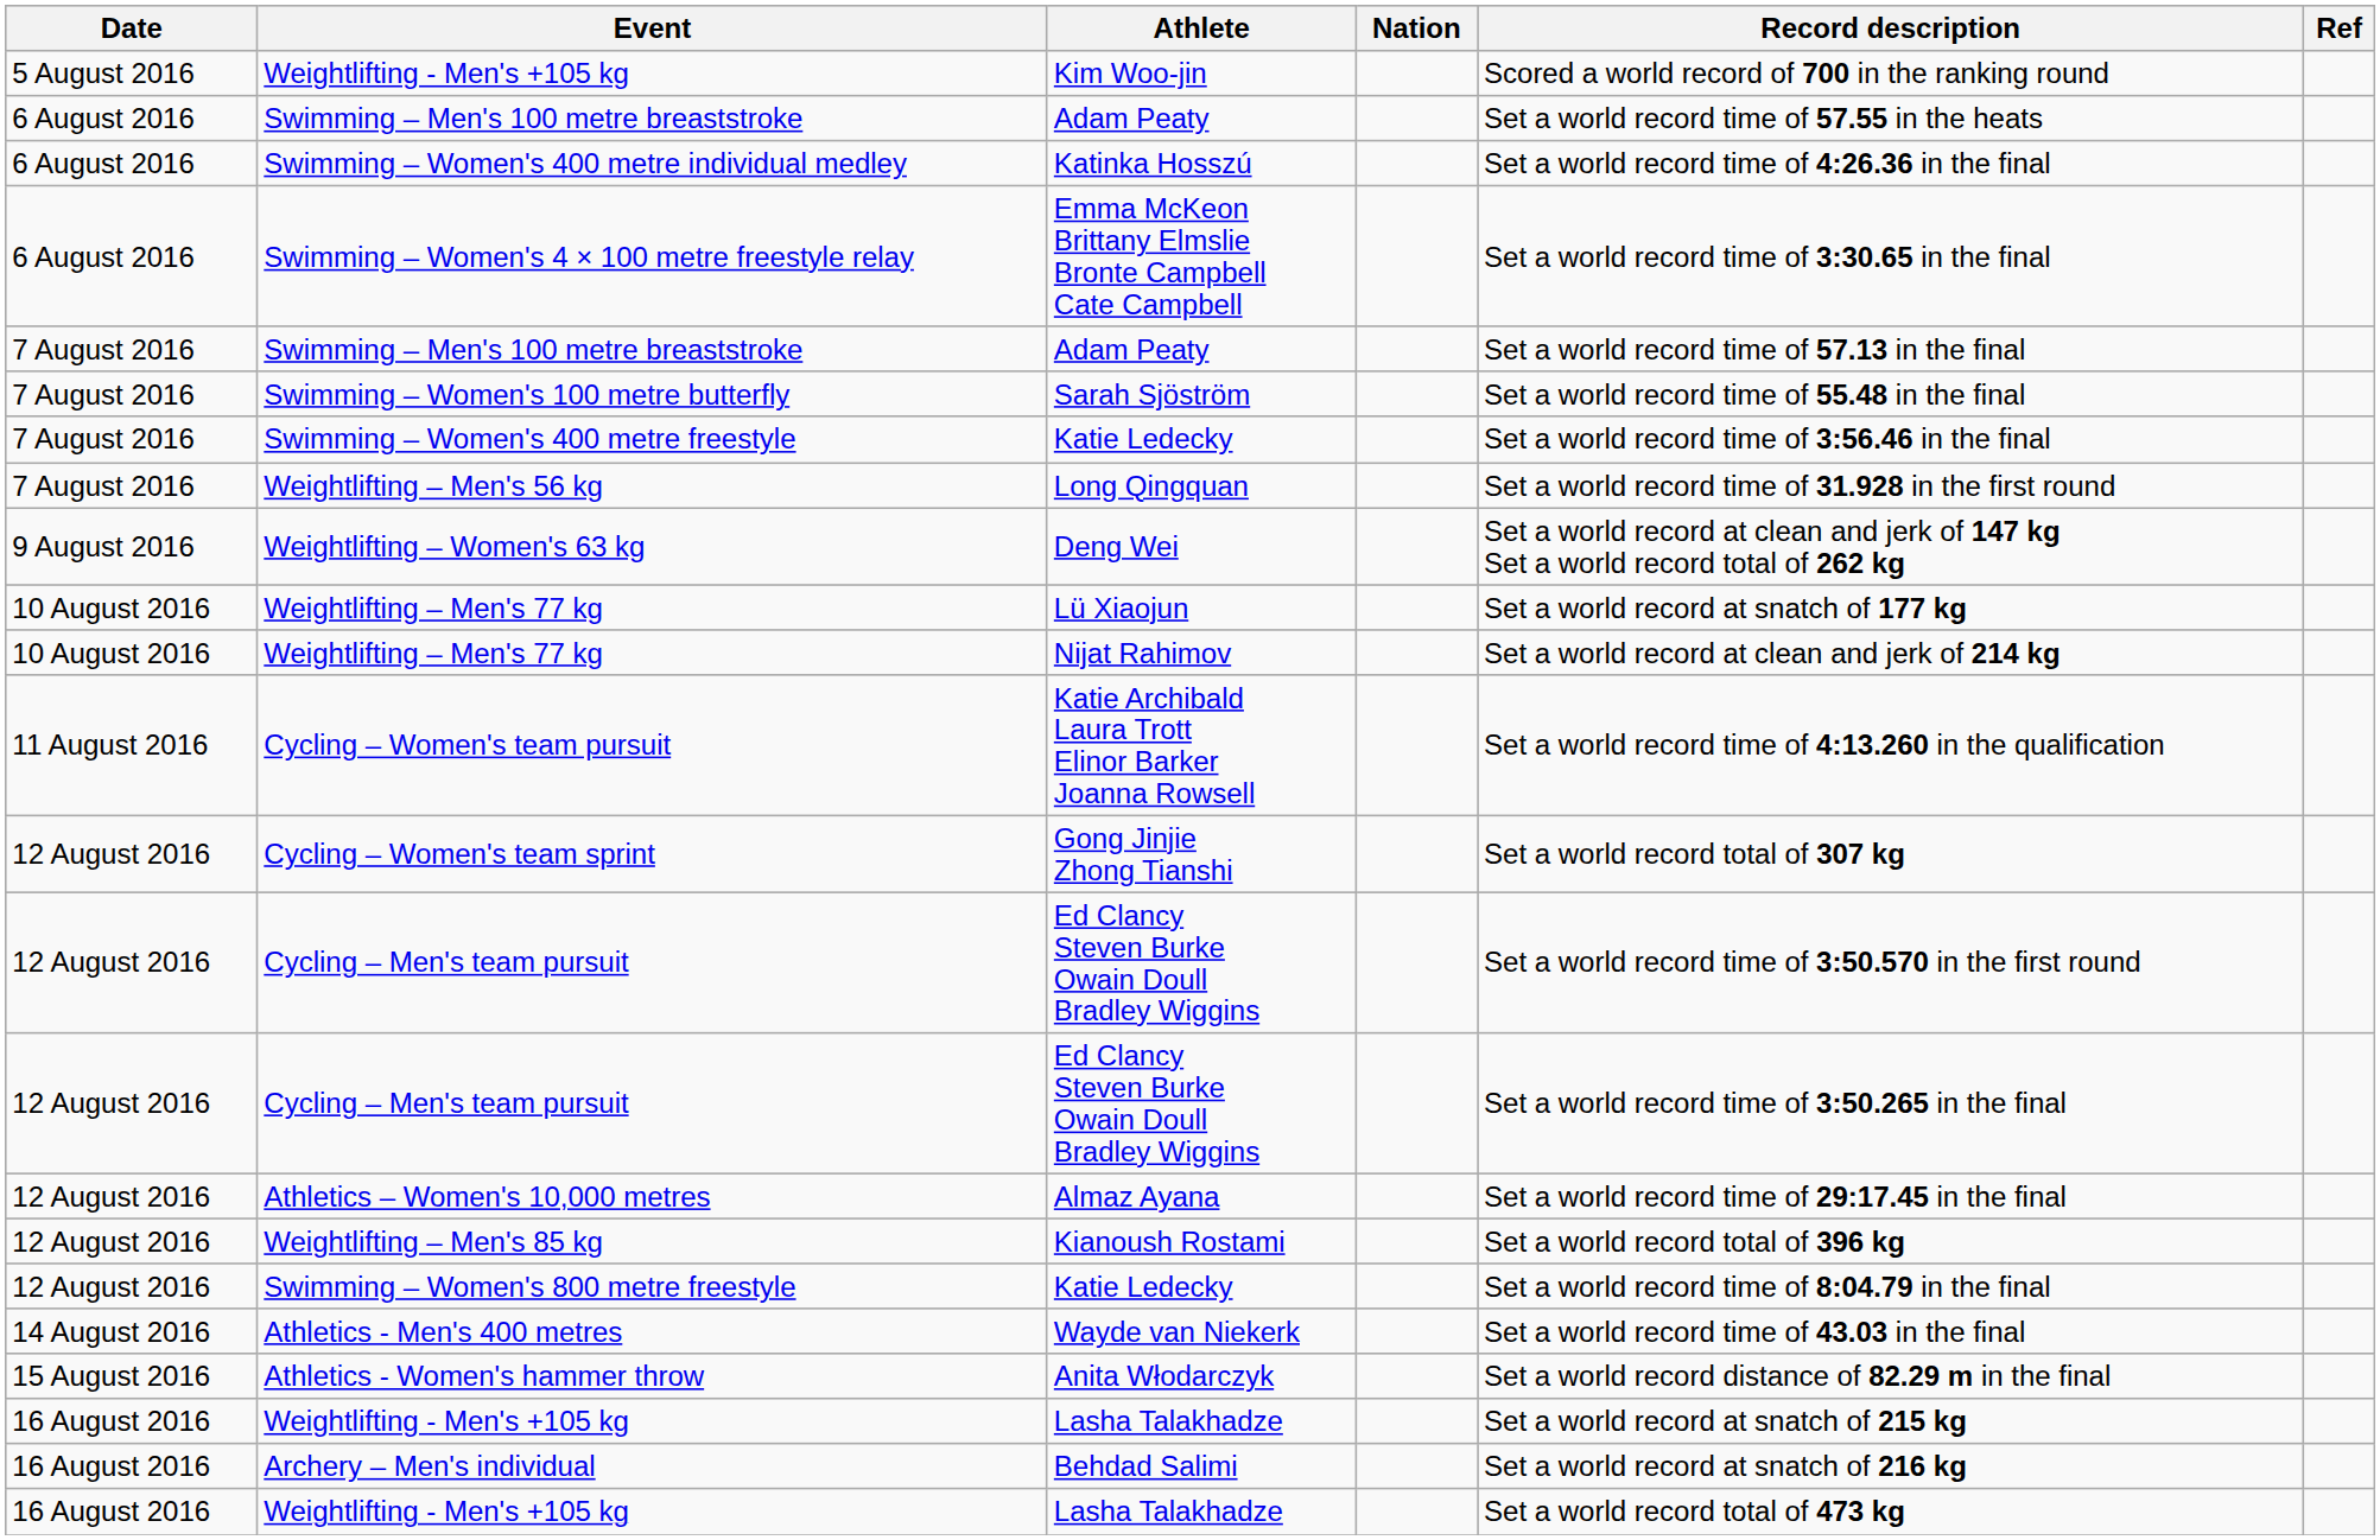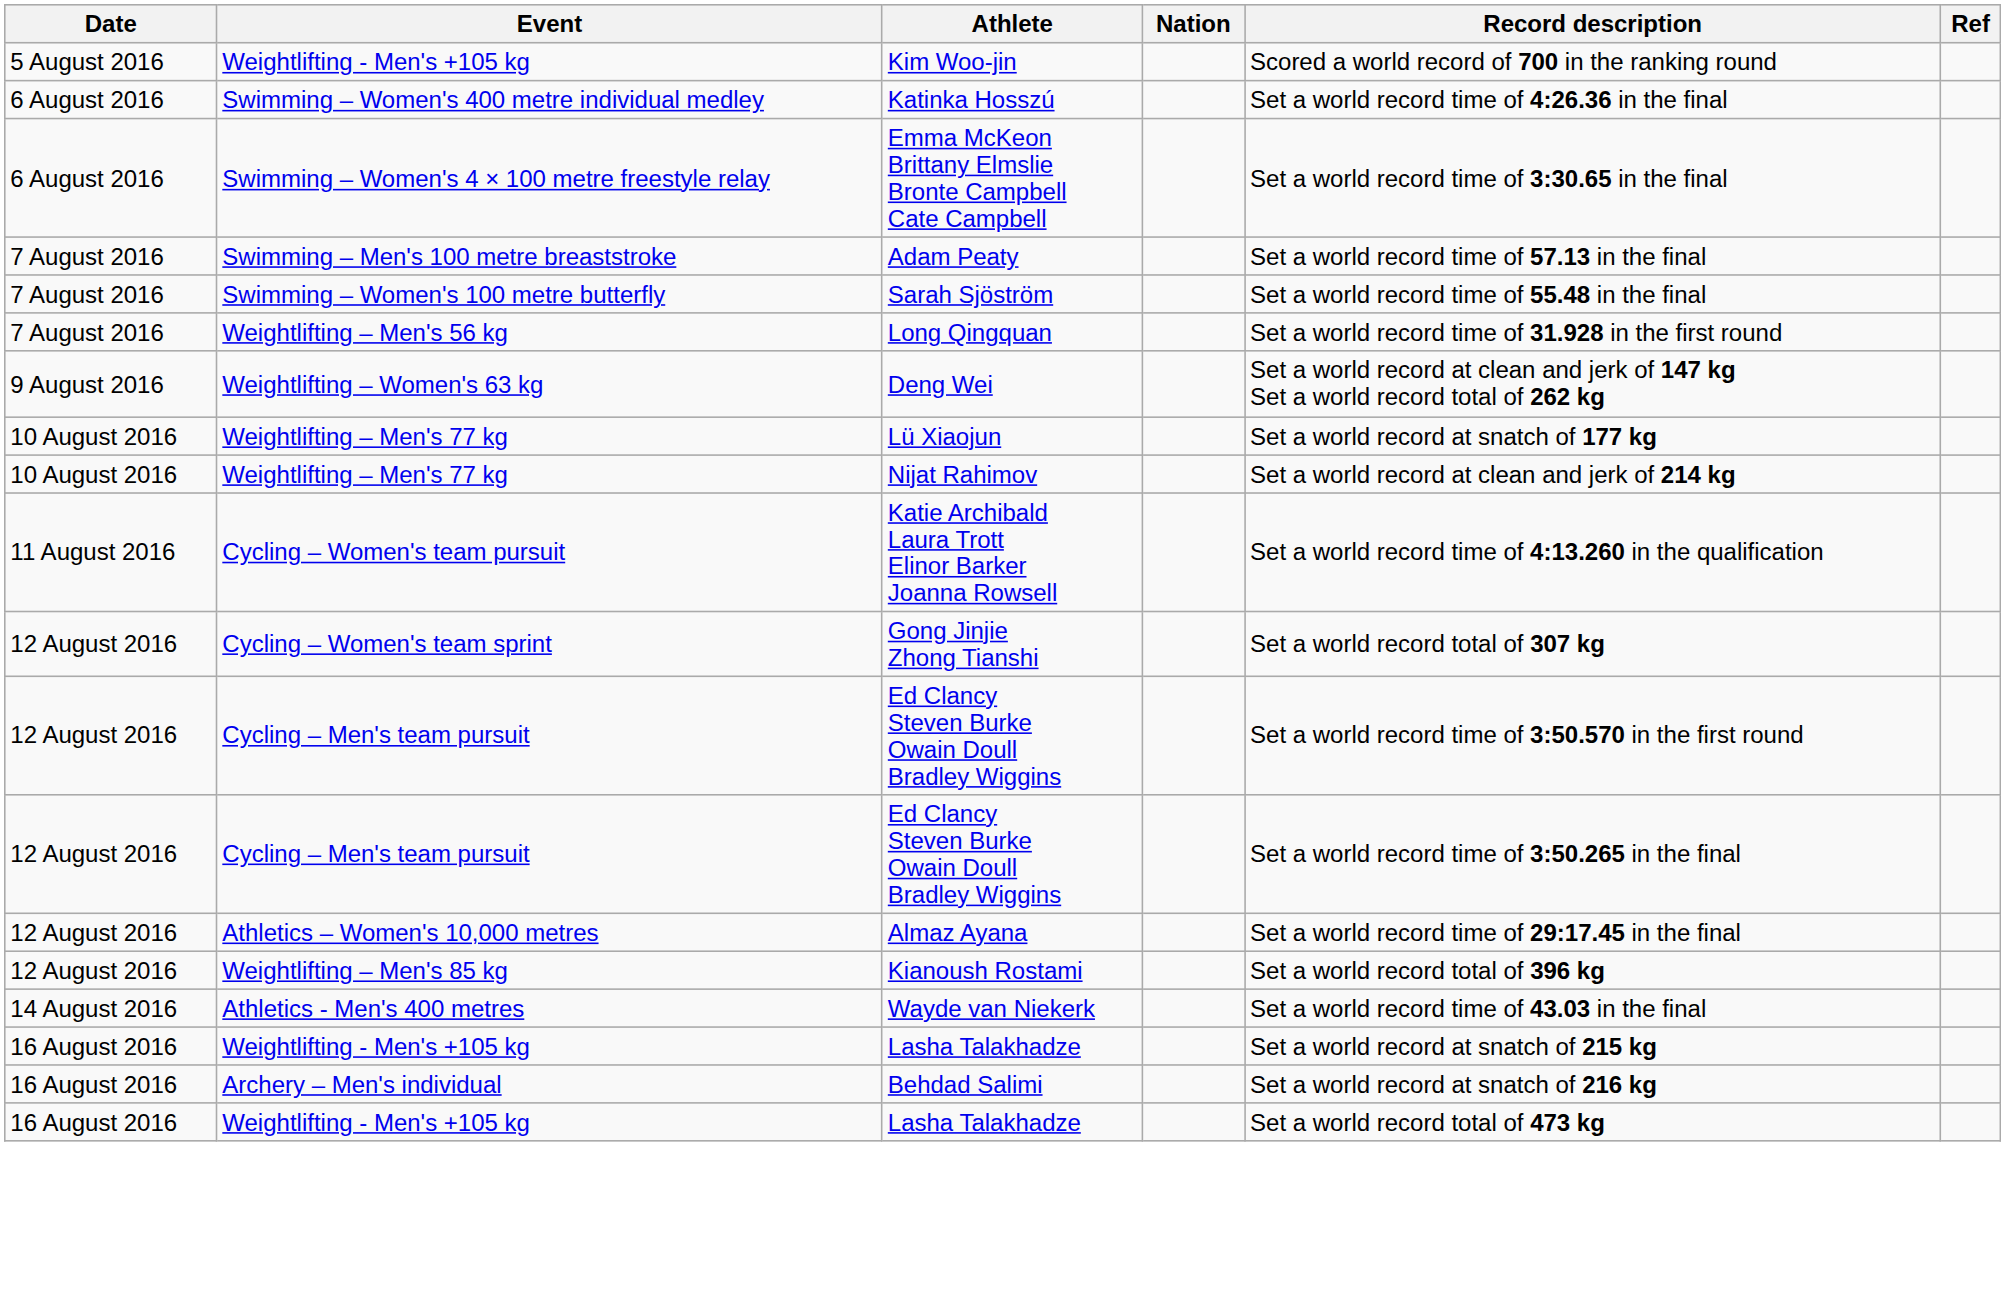 <table class="wikitable sortable" style="font-size:95%; width:100%;">
 <tr>
 <th>Date</th>
 <th>Event</th>
 <th>Athlete</th>
 <th>Nation</th>
 <th class="unsortable">Record description</th>
 <th class="unsortable">Ref</th>
 </tr>
 <tr>
 <td>5 August 2016</td>
 <td><a href='#'>Weightlifting - Men's +105 kg</a></td>
 <td><a href='#'>Kim Woo-jin</a></td>
 <td></td>
 <td>Scored a world record of <strong>700</strong> in the ranking round</td>
-<td></td>
-</tr>
-<tr>
-<td>6 August 2016</td>
-<td><a href='#'>Swimming – Men's 100 metre breaststroke</a></td>
-<td><a href='#'>Adam Peaty</a></td>
-<td></td>
-<td>Set a world record time of <strong>57.55</strong> in the heats</td>
 <td></td>
 </tr>
 <tr>
 <td>6 August 2016</td>
 <td><a href='#'>Swimming – Women's 400 metre individual medley</a></td>
 <td><a href='#'>Katinka Hosszú</a></td>
 <td></td>
 <td>Set a world record time of <strong>4:26.36</strong> in the final</td>
 <td></td>
 </tr>
 <tr>
 <td>6 August 2016</td>
 <td><a href='#'>Swimming – Women's 4 × 100 metre freestyle relay</a></td>
 <td><a href='#'>Emma McKeon</a><br><a href='#'>Brittany Elmslie</a><br><a href='#'>Bronte Campbell</a><br><a href='#'>Cate Campbell</a></td>
 <td></td>
 <td>Set a world record time of <strong>3:30.65</strong> in the final</td>
 <td></td>
 </tr>
 <tr>
 <td>7 August 2016</td>
 <td><a href='#'>Swimming – Men's 100 metre breaststroke</a></td>
 <td><a href='#'>Adam Peaty</a></td>
 <td></td>
 <td>Set a world record time of <strong>57.13</strong> in the final</td>
 <td></td>
 </tr>
 <tr>
 <td>7 August 2016</td>
 <td><a href='#'>Swimming – Women's 100 metre butterfly</a></td>
 <td><a href='#'>Sarah Sjöström</a></td>
 <td></td>
 <td>Set a world record time of <strong>55.48</strong> in the final</td>
-<td></td>
-</tr>
-<tr>
-<td>7 August 2016</td>
-<td><a href='#'>Swimming – Women's 400 metre freestyle</a></td>
-<td><a href='#'>Katie Ledecky</a></td>
-<td></td>
-<td>Set a world record time of <strong>3:56.46</strong> in the final</td>
 <td></td>
 </tr>
 <tr>
 <td>7 August 2016</td>
 <td><a href='#'>Weightlifting – Men's 56 kg</a></td>
 <td><a href='#'>Long Qingquan</a></td>
 <td></td>
 <td>Set a world record time of <strong>31.928</strong> in the first round</td>
 <td></td>
 </tr>
 <tr>
 <td>9 August 2016</td>
 <td><a href='#'>Weightlifting – Women's 63 kg</a></td>
 <td><a href='#'>Deng Wei</a></td>
 <td></td>
 <td>Set a world record at clean and jerk of <strong>147 kg</strong><br>Set a world record total of <strong>262 kg</strong></td>
 <td></td>
 </tr>
 <tr>
 <td>10 August 2016</td>
 <td><a href='#'>Weightlifting – Men's 77 kg</a></td>
 <td><a href='#'>Lü Xiaojun</a></td>
 <td></td>
 <td>Set a world record at snatch of <strong>177 kg</strong></td>
 <td></td>
 </tr>
 <tr>
 <td>10 August 2016</td>
 <td><a href='#'>Weightlifting – Men's 77 kg</a></td>
 <td><a href='#'>Nijat Rahimov</a></td>
 <td></td>
 <td>Set a world record at clean and jerk of <strong>214 kg</strong></td>
 <td></td>
 </tr>
 <tr>
 <td>11 August 2016</td>
 <td><a href='#'>Cycling – Women's team pursuit</a></td>
 <td><a href='#'>Katie Archibald</a><br><a href='#'>Laura Trott</a><br><a href='#'>Elinor Barker</a><br><a href='#'>Joanna Rowsell</a></td>
 <td></td>
 <td>Set a world record time of <strong>4:13.260</strong> in the qualification</td>
 <td></td>
 </tr>
 <tr>
 <td>12 August 2016</td>
 <td><a href='#'>Cycling – Women's team sprint</a></td>
 <td><a href='#'>Gong Jinjie</a><br><a href='#'>Zhong Tianshi</a></td>
 <td></td>
 <td>Set a world record total of <strong>307 kg</strong></td>
 <td></td>
 </tr>
 <tr>
 <td>12 August 2016</td>
 <td><a href='#'>Cycling – Men's team pursuit</a></td>
 <td><a href='#'>Ed Clancy</a><br><a href='#'>Steven Burke</a><br><a href='#'>Owain Doull</a><br><a href='#'>Bradley Wiggins</a></td>
 <td></td>
 <td>Set a world record time of <strong>3:50.570</strong> in the first round</td>
 <td></td>
 </tr>
 <tr>
 <td>12 August 2016</td>
 <td><a href='#'>Cycling – Men's team pursuit</a></td>
 <td><a href='#'>Ed Clancy</a><br><a href='#'>Steven Burke</a><br><a href='#'>Owain Doull</a><br><a href='#'>Bradley Wiggins</a></td>
 <td></td>
 <td>Set a world record time of <strong>3:50.265</strong> in the final</td>
 <td></td>
 </tr>
 <tr>
 <td>12 August 2016</td>
 <td><a href='#'>Athletics – Women's 10,000 metres</a></td>
 <td><a href='#'>Almaz Ayana</a></td>
 <td></td>
 <td>Set a world record time of <strong>29:17.45</strong> in the final</td>
 <td></td>
 </tr>
 <tr>
 <td>12 August 2016</td>
 <td><a href='#'>Weightlifting – Men's 85 kg</a></td>
 <td><a href='#'>Kianoush Rostami</a></td>
 <td></td>
 <td>Set a world record total of <strong>396 kg</strong></td>
 <td></td>
 </tr>
 <tr>
-<td>12 August 2016</td>
-<td><a href='#'>Swimming – Women's 800 metre freestyle</a></td>
-<td><a href='#'>Katie Ledecky</a></td>
-<td></td>
-<td>Set a world record time of <strong>8:04.79</strong> in the final</td>
-<td></td>
-</tr>
-<tr>
 <td>14 August 2016</td>
 <td><a href='#'>Athletics - Men's 400 metres</a></td>
 <td><a href='#'>Wayde van Niekerk</a></td>
 <td></td>
 <td>Set a world record time of <strong>43.03</strong> in the final</td>
-<td></td>
-</tr>
-<tr>
-<td>15 August 2016</td>
-<td><a href='#'>Athletics - Women's hammer throw</a></td>
-<td><a href='#'>Anita Włodarczyk</a></td>
-<td></td>
-<td>Set a world record distance of <strong>82.29 m</strong> in the final</td>
 <td></td>
 </tr>
 <tr>
 <td>16 August 2016</td>
 <td><a href='#'>Weightlifting - Men's +105 kg</a></td>
 <td><a href='#'>Lasha Talakhadze</a></td>
 <td></td>
 <td>Set a world record at snatch of <strong>215 kg</strong></td>
 <td></td>
 </tr>
 <tr>
 <td>16 August 2016</td>
 <td><a href='#'>Archery – Men's individual</a></td>
 <td><a href='#'>Behdad Salimi</a></td>
 <td></td>
 <td>Set a world record at snatch of <strong>216 kg</strong></td>
 <td></td>
 </tr>
 <tr>
 <td>16 August 2016</td>
 <td><a href='#'>Weightlifting - Men's +105 kg</a></td>
 <td><a href='#'>Lasha Talakhadze</a></td>
 <td></td>
 <td>Set a world record total of <strong>473 kg</strong></td>
 <td></td>
 </tr>
 </table>
